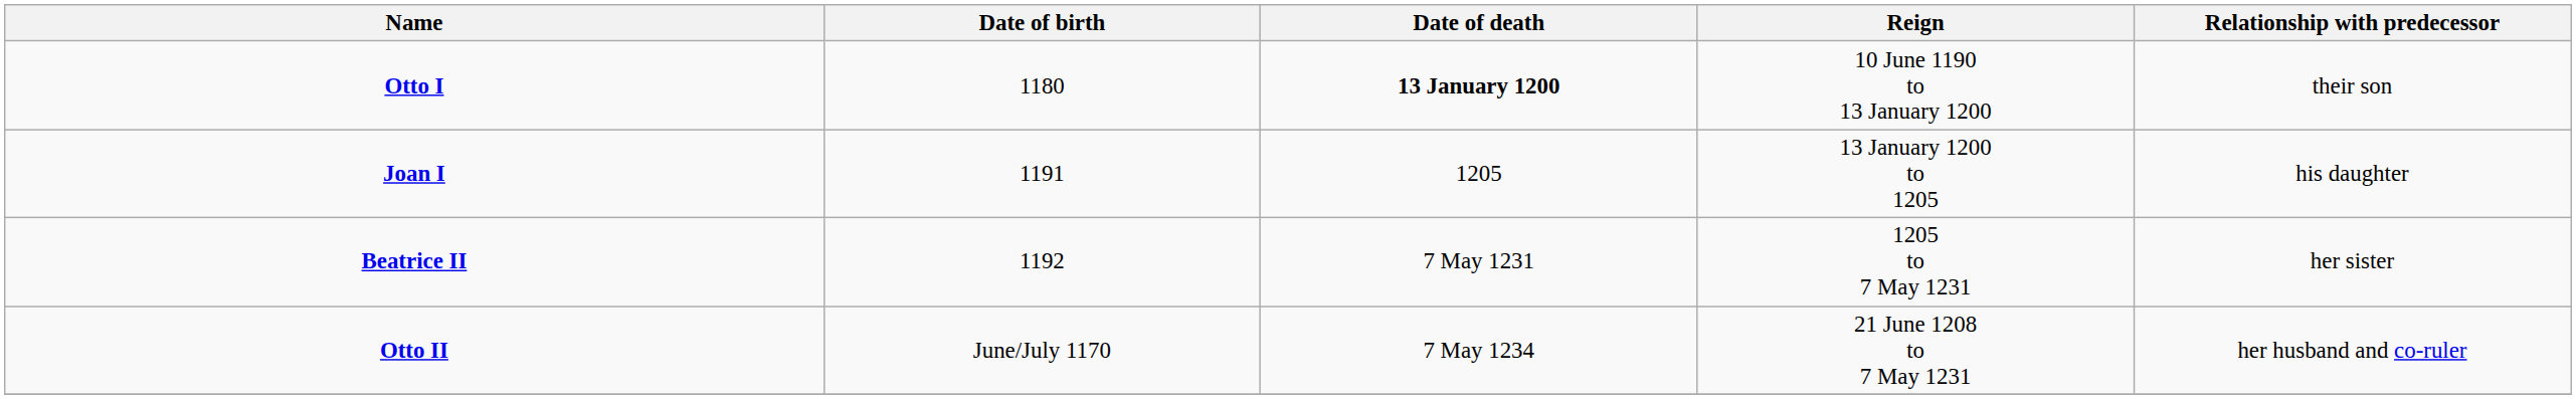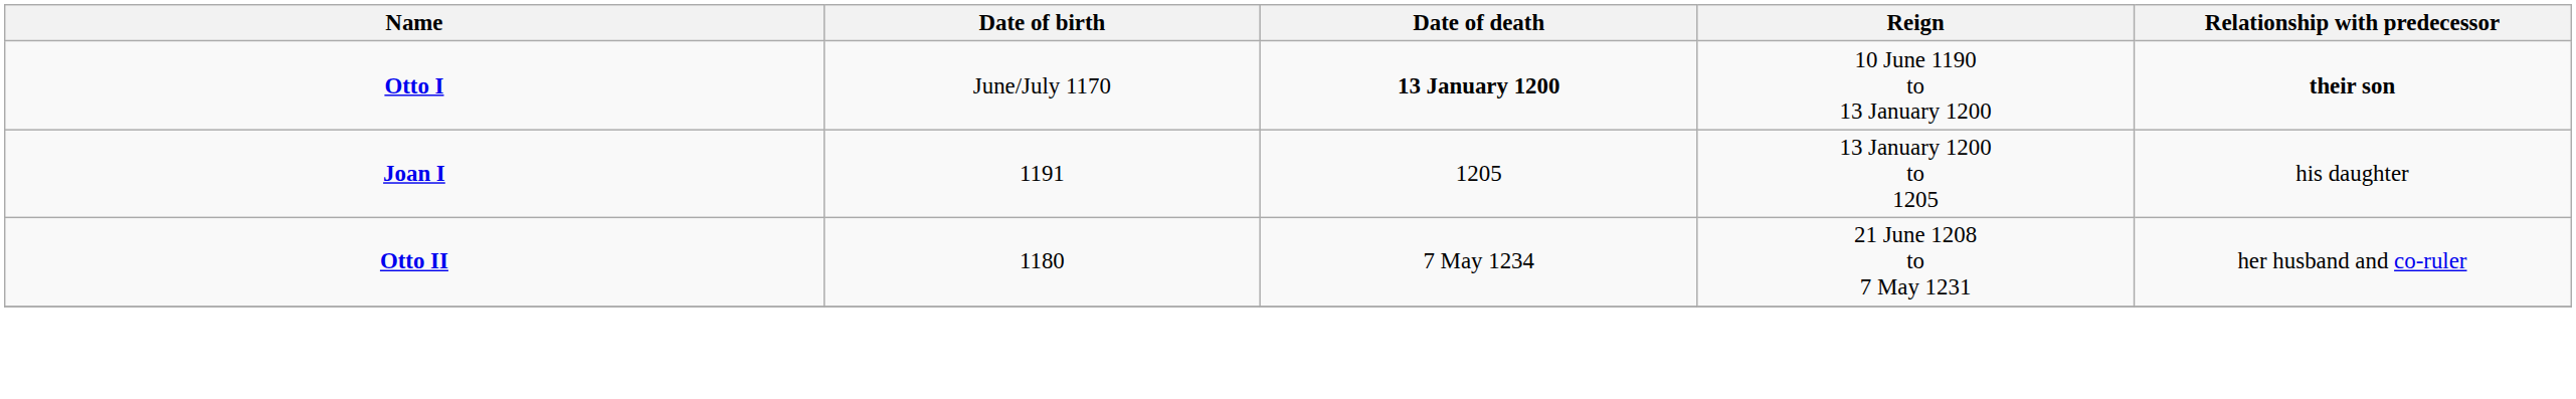 <table width=90% class="wikitable">
 <tr>
 <th width=15%>Name</th>
 <th width=8%>Date of birth</th>
 <th width=8%>Date of death</th>
 <th width=8%>Reign</th>
 <th width=8%>Relationship with predecessor</th>
 </tr>
 <tr>
 <td align="center"><strong><a href='#'>Otto I</a></strong></td>
-<td align="center">1180</td>
+<td align="center">June/July 1170</td>
 <td align="center"><strong>13 January 1200</strong></td>
 <td align="center">10 June 1190<br>to<br>13 January 1200</td>
-<td align="center">their son</td>
+<td align="center"><strong>their son</strong></td>
 </tr>
 <tr>
 <td align="center"><strong><a href='#'>Joan I</a></strong></td>
 <td align="center">1191</td>
 <td align="center">1205</td>
 <td align="center">13 January 1200<br>to<br>1205</td>
 <td align="center">his daughter</td>
 </tr>
 <tr>
-<td align="center"><strong><a href='#'>Beatrice II</a></strong></td>
-<td align="center">1192</td>
-<td align="center">7 May 1231</td>
-<td align="center">1205<br>to<br>7 May 1231</td>
-<td align="center">her sister</td>
-</tr>
-<tr>
 <td align="center"><strong><a href='#'>Otto II</a></strong></td>
-<td align="center">June/July 1170</td>
+<td align="center">1180</td>
 <td align="center">7 May 1234</td>
 <td align="center">21 June 1208<br>to<br>7 May 1231</td>
 <td align="center">her husband and <a href='#'>co-ruler</a></td>
 </tr>
 <tr>
 </tr>
 </table>
